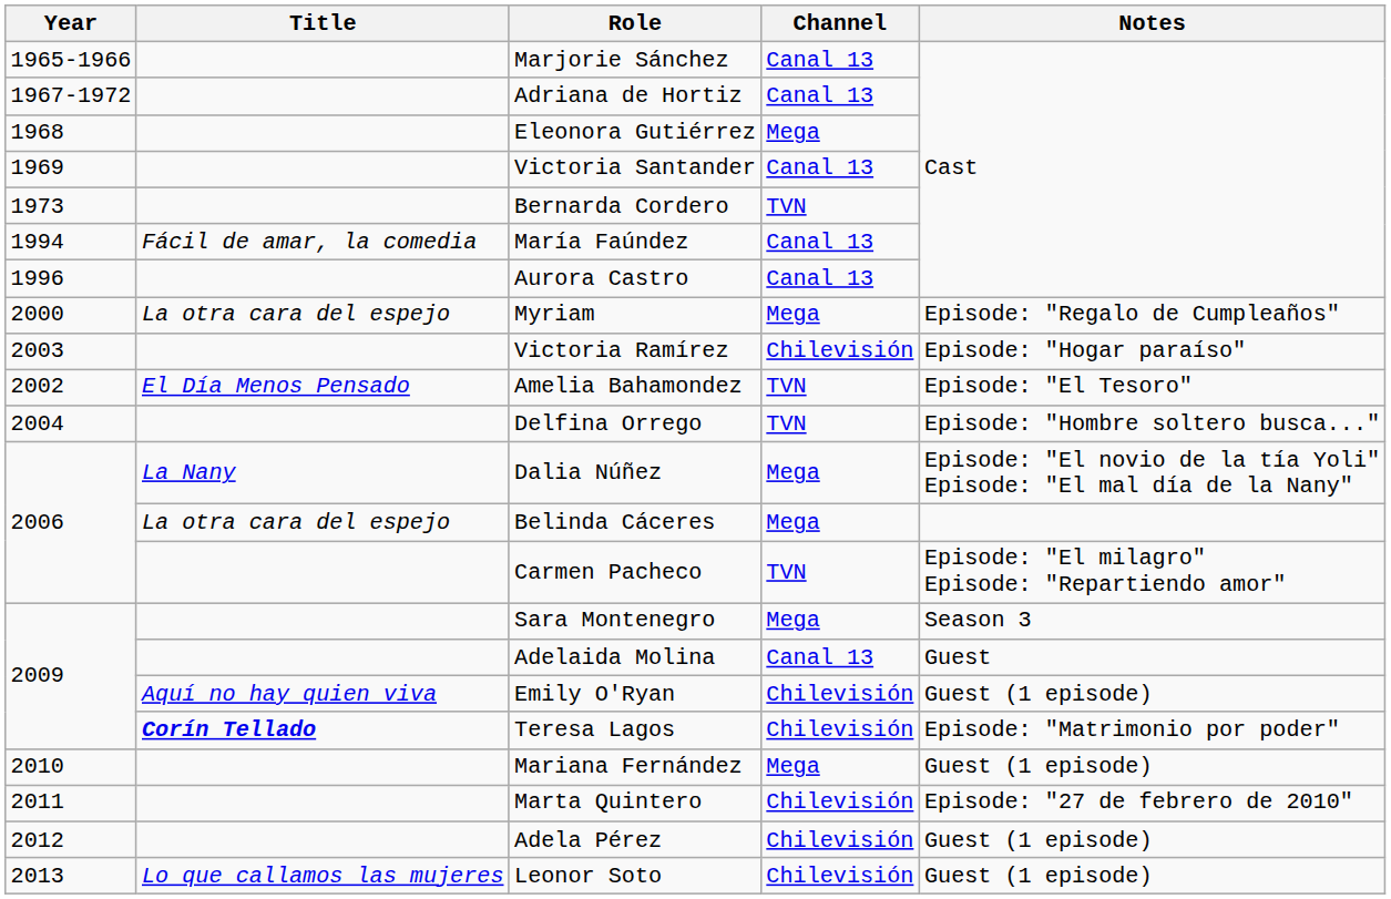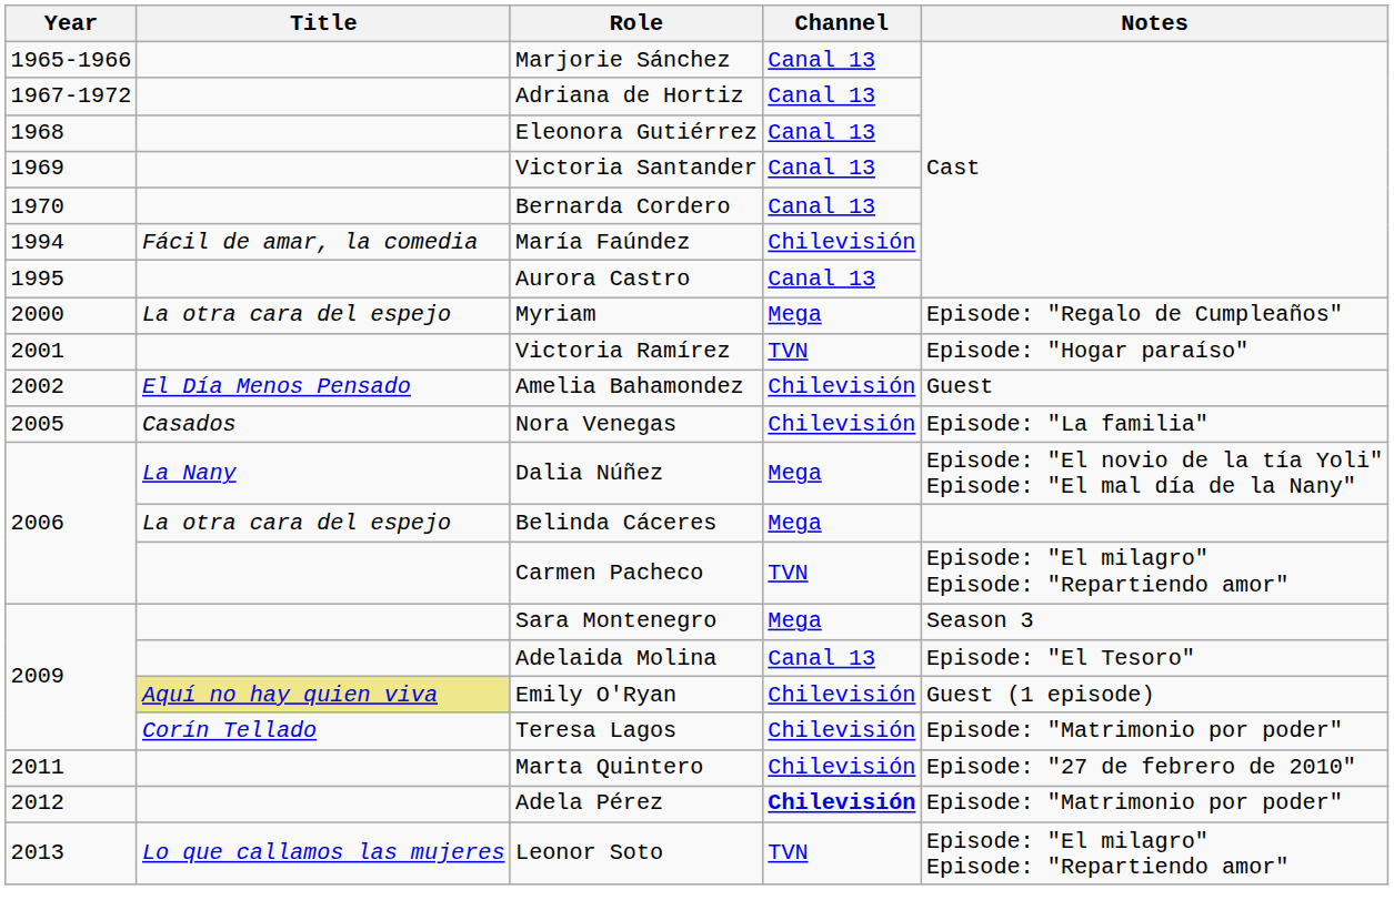 <table class="wikitable">
 <tr>
 <th>Year</th>
 <th>Title</th>
 <th>Role</th>
 <th>Channel</th>
 <th>Notes</th>
 </tr>
 <tr>
 <td>1965-1966</td>
 <td><em></em></td>
 <td>Marjorie Sánchez</td>
 <td><a href='#'>Canal 13</a></td>
 <td rowspan=7>Cast</td>
 </tr>
 <tr>
 <td>1967-1972</td>
 <td><em></em></td>
 <td>Adriana de Hortiz</td>
 <td><a href='#'>Canal 13</a></td>
 </tr>
 <tr>
 <td>1968</td>
 <td><em></em></td>
 <td>Eleonora Gutiérrez</td>
-<td><a href='#'>Mega</a></td>
+<td><a href='#'>Canal 13</a></td>
 </tr>
 <tr>
 <td>1969</td>
 <td><em></em></td>
 <td>Victoria Santander</td>
 <td><a href='#'>Canal 13</a></td>
 </tr>
 <tr>
-<td>1973</td>
+<td>1970</td>
 <td><em></em></td>
 <td>Bernarda Cordero</td>
-<td><a href='#'>TVN</a></td>
+<td><a href='#'>Canal 13</a></td>
 </tr>
 <tr>
 <td>1994</td>
 <td><em>Fácil de amar, la comedia</em></td>
 <td>María Faúndez</td>
-<td><a href='#'>Canal 13</a></td>
+<td><a href='#'>Chilevisión</a></td>
 </tr>
 <tr>
-<td>1996</td>
+<td>1995</td>
 <td><em></em></td>
 <td>Aurora Castro</td>
 <td><a href='#'>Canal 13</a></td>
 </tr>
 <tr>
 <td>2000</td>
 <td><em>La otra cara del espejo</em></td>
 <td>Myriam</td>
 <td><a href='#'>Mega</a></td>
 <td>Episode: "Regalo de Cumpleaños"</td>
 </tr>
 <tr>
-<td>2003</td>
+<td>2001</td>
 <td><em></em></td>
 <td>Victoria Ramírez</td>
-<td><a href='#'>Chilevisión</a></td>
+<td><a href='#'>TVN</a></td>
 <td>Episode: "Hogar paraíso"</td>
 </tr>
 <tr>
 <td>2002</td>
 <td><em><a href='#'>El Día Menos Pensado</a></em></td>
 <td>Amelia Bahamondez</td>
-<td><a href='#'>TVN</a></td>
-<td>Episode: "El Tesoro"</td>
+<td><a href='#'>Chilevisión</a></td>
+<td>Guest</td>
 </tr>
 <tr>
-<td>2004</td>
-<td><em></em></td>
-<td>Delfina Orrego</td>
-<td><a href='#'>TVN</a></td>
-<td>Episode: "Hombre soltero busca..."</td>
+<td>2005</td>
+<td><em>Casados</em></td>
+<td>Nora Venegas</td>
+<td><a href='#'>Chilevisión</a></td>
+<td>Episode: "La familia"</td>
 </tr>
 <tr>
 <td rowspan=3>2006</td>
 <td><em><a href='#'>La Nany</a></em></td>
 <td>Dalia Núñez</td>
 <td><a href='#'>Mega</a></td>
 <td>Episode: "El novio de la tía Yoli"<br> Episode: "El mal día de la Nany"</td>
 </tr>
 <tr>
 <td><em>La otra cara del espejo</em></td>
 <td>Belinda Cáceres</td>
 <td><a href='#'>Mega</a></td>
 <td></td>
 </tr>
 <tr>
 <td><em></em></td>
 <td>Carmen Pacheco</td>
 <td><a href='#'>TVN</a></td>
 <td>Episode: "El milagro"<br>Episode: "Repartiendo amor"</td>
 </tr>
 <tr>
 <td rowspan=4>2009</td>
 <td><em></em></td>
 <td>Sara Montenegro</td>
 <td><a href='#'>Mega</a></td>
 <td>Season 3</td>
 </tr>
 <tr>
 <td><em></em></td>
 <td>Adelaida Molina</td>
 <td><a href='#'>Canal 13</a></td>
-<td>Guest</td>
+<td>Episode: "El Tesoro"</td>
 </tr>
 <tr>
-<td><em><a href='#'>Aquí no hay quien viva</a></em></td>
+<td style="background: khaki;"><em><a href='#'>Aquí no hay quien viva</a></em></td>
 <td>Emily O'Ryan</td>
 <td><a href='#'>Chilevisión</a></td>
 <td>Guest (1 episode)</td>
 </tr>
 <tr>
-<td><strong><em><a href='#'>Corín Tellado</a></em></strong></td>
+<td><em><a href='#'>Corín Tellado</a></em></td>
 <td>Teresa Lagos</td>
 <td><a href='#'>Chilevisión</a></td>
 <td>Episode: "Matrimonio por poder"</td>
-</tr>
-<tr>
-<td>2010</td>
-<td><em></em></td>
-<td>Mariana Fernández</td>
-<td><a href='#'>Mega</a></td>
-<td>Guest (1 episode)</td>
 </tr>
 <tr>
 <td>2011</td>
 <td><em></em></td>
 <td>Marta Quintero</td>
 <td><a href='#'>Chilevisión</a></td>
 <td>Episode: "27 de febrero de 2010"</td>
 </tr>
 <tr>
 <td>2012</td>
 <td><em></em></td>
 <td>Adela Pérez</td>
-<td><a href='#'>Chilevisión</a></td>
-<td>Guest (1 episode)</td>
+<td><strong><a href='#'>Chilevisión</a></strong></td>
+<td>Episode: "Matrimonio por poder"</td>
 </tr>
 <tr>
 <td>2013</td>
 <td><em><a href='#'>Lo que callamos las mujeres</a></em></td>
 <td>Leonor Soto</td>
-<td><a href='#'>Chilevisión</a></td>
-<td>Guest (1 episode)</td>
+<td><a href='#'>TVN</a></td>
+<td>Episode: "El milagro"<br>Episode: "Repartiendo amor"</td>
 </tr>
 </table>
